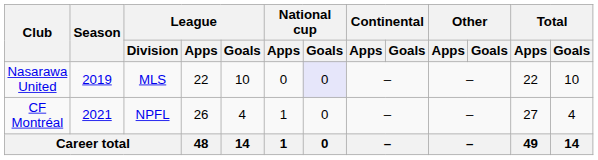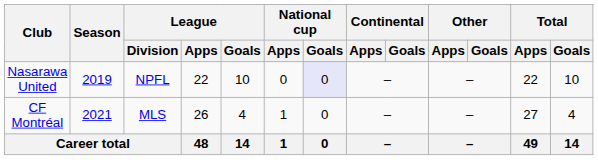 <table class="wikitable" style="text-align: center">
 <tr>
 <th rowspan="2">Club</th>
 <th rowspan="2">Season</th>
 <th colspan="3">League</th>
 <th colspan="2">National cup</th>
 <th colspan="2">Continental</th>
 <th colspan="2">Other</th>
 <th colspan="2">Total</th>
 </tr>
 <tr>
 <th>Division</th>
 <th>Apps</th>
 <th>Goals</th>
 <th>Apps</th>
 <th>Goals</th>
 <th>Apps</th>
 <th>Goals</th>
 <th>Apps</th>
 <th>Goals</th>
 <th>Apps</th>
 <th>Goals</th>
 </tr>
 <tr>
 <td><a href='#'>Nasarawa United</a></td>
 <td><a href='#'>2019</a></td>
-<td><a href='#'>MLS</a></td>
+<td><a href='#'>NPFL</a></td>
 <td>22</td>
 <td>10</td>
 <td>0</td>
 <td style="background: lavender;">0</td>
 <td colspan="2">–</td>
 <td colspan="2">–</td>
 <td>22</td>
 <td>10</td>
 </tr>
 <tr>
 <td><a href='#'>CF Montréal</a></td>
 <td><a href='#'>2021</a></td>
-<td><a href='#'>NPFL</a></td>
+<td><a href='#'>MLS</a></td>
 <td>26</td>
 <td>4</td>
 <td>1</td>
 <td>0</td>
 <td colspan="2">–</td>
 <td colspan="2">–</td>
 <td>27</td>
 <td>4</td>
 </tr>
 <tr>
 <th colspan="3">Career total</th>
 <th>48</th>
 <th>14</th>
 <th>1</th>
 <th>0</th>
 <th colspan="2">–</th>
 <th colspan="2">–</th>
 <th>49</th>
 <th>14</th>
 </tr>
 </table>
